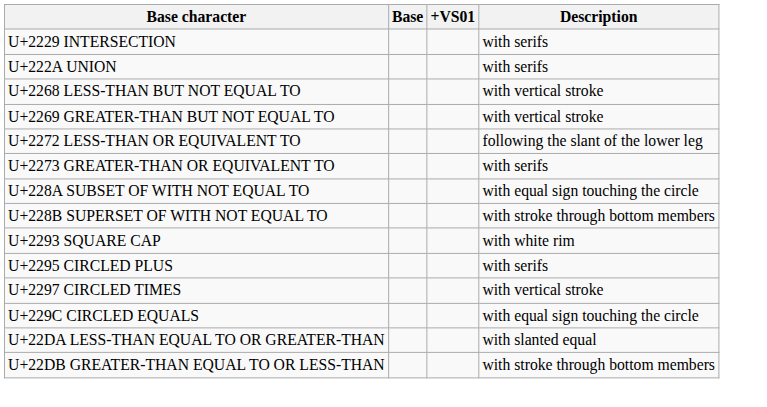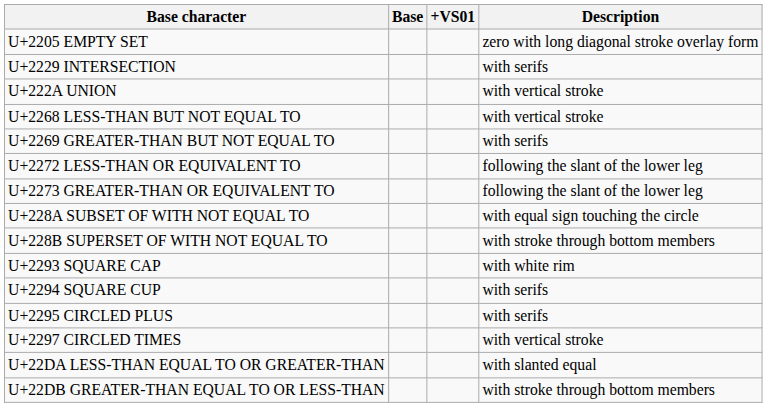 <table class="wikitable nounderlines">
 <tr>
 <th>Base character</th>
 <th>Base</th>
 <th>+VS01</th>
 <th>Description</th>
+</tr>
+<tr>
+<td>U+2205 EMPTY SET</td>
+<td></td>
+<td></td>
+<td>zero with long diagonal stroke overlay form</td>
 </tr>
 <tr>
 <td>U+2229 INTERSECTION</td>
 <td></td>
 <td></td>
 <td>with serifs</td>
 </tr>
 <tr>
 <td>U+222A UNION</td>
 <td></td>
 <td></td>
-<td>with serifs</td>
+<td>with vertical stroke</td>
 </tr>
 <tr>
 <td>U+2268 LESS-THAN BUT NOT EQUAL TO</td>
 <td></td>
 <td></td>
 <td>with vertical stroke</td>
 </tr>
 <tr>
 <td>U+2269 GREATER-THAN BUT NOT EQUAL TO</td>
 <td></td>
 <td></td>
-<td>with vertical stroke</td>
+<td>with serifs</td>
 </tr>
 <tr>
 <td>U+2272 LESS-THAN OR EQUIVALENT TO</td>
 <td></td>
 <td></td>
 <td>following the slant of the lower leg</td>
 </tr>
 <tr>
 <td>U+2273 GREATER-THAN OR EQUIVALENT TO</td>
 <td></td>
 <td></td>
-<td>with serifs</td>
+<td>following the slant of the lower leg</td>
 </tr>
 <tr>
 <td>U+228A SUBSET OF WITH NOT EQUAL TO</td>
 <td></td>
 <td></td>
 <td>with equal sign touching the circle</td>
 </tr>
 <tr>
 <td>U+228B SUPERSET OF WITH NOT EQUAL TO</td>
 <td></td>
 <td></td>
 <td>with stroke through bottom members</td>
 </tr>
 <tr>
 <td>U+2293 SQUARE CAP</td>
 <td></td>
 <td></td>
 <td>with white rim</td>
 </tr>
 <tr>
+<td>U+2294 SQUARE CUP</td>
+<td></td>
+<td></td>
+<td>with serifs</td>
+</tr>
+<tr>
 <td>U+2295 CIRCLED PLUS</td>
 <td></td>
 <td></td>
 <td>with serifs</td>
 </tr>
 <tr>
 <td>U+2297 CIRCLED TIMES</td>
 <td></td>
 <td></td>
 <td>with vertical stroke</td>
-</tr>
-<tr>
-<td>U+229C CIRCLED EQUALS</td>
-<td></td>
-<td></td>
-<td>with equal sign touching the circle</td>
 </tr>
 <tr>
 <td>U+22DA LESS-THAN EQUAL TO OR GREATER-THAN</td>
 <td></td>
 <td></td>
 <td>with slanted equal</td>
 </tr>
 <tr>
 <td>U+22DB GREATER-THAN EQUAL TO OR LESS-THAN</td>
 <td></td>
 <td></td>
 <td>with stroke through bottom members</td>
 </tr>
 </table>
